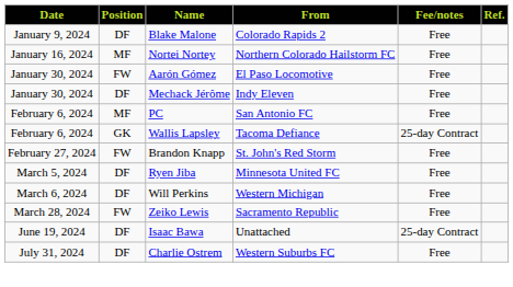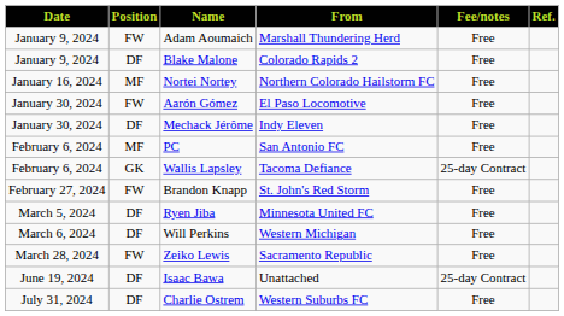 <table class="wikitable" style="text-align:center; font-size:90%; ">
 <tr>
 <th style="background:#010101; color:#BDDF28;">Date</th>
 <th style="background:#010101; color:#BDDF28;">Position</th>
 <th style="background:#010101; color:#BDDF28;">Name</th>
 <th style="background:#010101; color:#BDDF28;">From</th>
 <th style="background:#010101; color:#BDDF28;">Fee/notes</th>
 <th style="background:#010101; color:#BDDF28;">Ref.</th>
+</tr>
+<tr>
+<td>January 9, 2024</td>
+<td>FW</td>
+<td align="left"> Adam Aoumaich</td>
+<td align="left"> <a href='#'>Marshall Thundering Herd</a></td>
+<td>Free</td>
+<td></td>
 </tr>
 <tr>
 <td>January 9, 2024</td>
 <td>DF</td>
 <td align="left"> <a href='#'>Blake Malone</a></td>
 <td align="left"> <a href='#'>Colorado Rapids 2</a></td>
 <td>Free</td>
 <td></td>
 </tr>
 <tr>
 <td>January 16, 2024</td>
 <td>MF</td>
 <td align="left"> <a href='#'>Nortei Nortey</a></td>
 <td align="left"> <a href='#'>Northern Colorado Hailstorm FC</a></td>
 <td>Free</td>
 <td></td>
 </tr>
 <tr>
 <td>January 30, 2024</td>
 <td>FW</td>
 <td align="left"> <a href='#'>Aarón Gómez</a></td>
 <td align="left"> <a href='#'>El Paso Locomotive</a></td>
 <td>Free</td>
 <td></td>
 </tr>
 <tr>
 <td>January 30, 2024</td>
 <td>DF</td>
 <td align="left"> <a href='#'>Mechack Jérôme</a></td>
 <td align="left"> <a href='#'>Indy Eleven</a></td>
 <td>Free</td>
 <td></td>
 </tr>
 <tr>
 <td>February 6, 2024</td>
 <td>MF</td>
 <td align="left"> <a href='#'>PC</a></td>
 <td align="left"> <a href='#'>San Antonio FC</a></td>
 <td>Free</td>
 <td></td>
 </tr>
 <tr>
 <td>February 6, 2024</td>
 <td>GK</td>
 <td align="left"> <a href='#'>Wallis Lapsley</a></td>
 <td align="left"> <a href='#'>Tacoma Defiance</a></td>
 <td>25-day Contract</td>
 <td></td>
 </tr>
 <tr>
 <td>February 27, 2024</td>
 <td>FW</td>
 <td align="left"> Brandon Knapp</td>
 <td align="left"> <a href='#'>St. John's Red Storm</a></td>
 <td>Free</td>
 <td></td>
 </tr>
 <tr>
 <td>March 5, 2024</td>
 <td>DF</td>
 <td align="left"> <a href='#'>Ryen Jiba</a></td>
 <td align="left"> <a href='#'>Minnesota United FC</a></td>
 <td>Free</td>
 <td></td>
 </tr>
 <tr>
 <td>March 6, 2024</td>
 <td>DF</td>
 <td align="left"> Will Perkins</td>
 <td align="left"> <a href='#'>Western Michigan</a></td>
 <td>Free</td>
 <td></td>
 </tr>
 <tr>
 <td>March 28, 2024</td>
 <td>FW</td>
 <td align="left"> <a href='#'>Zeiko Lewis</a></td>
 <td align="left"> <a href='#'>Sacramento Republic</a></td>
 <td>Free</td>
 <td></td>
 </tr>
 <tr>
 <td>June 19, 2024</td>
 <td>DF</td>
 <td align="left"> <a href='#'>Isaac Bawa</a></td>
 <td align="left">Unattached</td>
 <td>25-day Contract</td>
 <td></td>
 </tr>
 <tr>
 <td>July 31, 2024</td>
 <td>DF</td>
 <td align="left"> <a href='#'>Charlie Ostrem</a></td>
 <td align="left"> <a href='#'>Western Suburbs FC</a></td>
 <td>Free</td>
 <td></td>
 </tr>
 </table>
